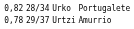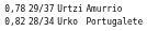 <table style="font-size: 90%; border-collapse:collapse" border=0 cellspacing=0 cellpadding=2>
 <tr bgcolor=#DCDCDC>
+</tr>
+<tr>
+<td>0,78</td>
+<td>29/37</td>
+<td>Urtzi</td>
+<td>Amurrio</td>
 </tr>
 <tr>
 <td>0,82</td>
 <td>28/34</td>
 <td>Urko</td>
 <td>Portugalete</td>
 </tr>
-<tr>
-<td>0,78</td>
-<td>29/37</td>
-<td>Urtzi</td>
-<td>Amurrio</td>
-</tr>
 </table>
